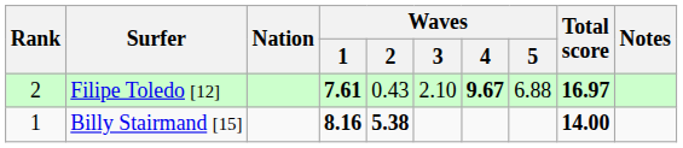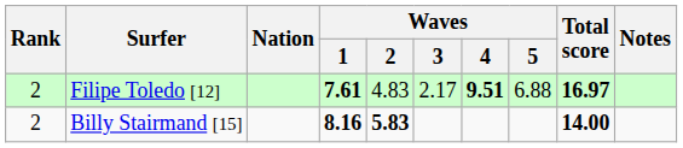 <table class="wikitable sortable" style="text-align:center">
 <tr>
 <th rowspan=2>Rank</th>
 <th rowspan=2>Surfer</th>
 <th rowspan=2>Nation</th>
 <th colspan=5>Waves</th>
 <th rowspan=2>Total<br>score</th>
 <th rowspan=2>Notes</th>
 </tr>
 <tr>
 <th>1</th>
 <th>2</th>
 <th>3</th>
 <th>4</th>
 <th>5</th>
 </tr>
 <tr bgcolor=ccffcc>
 <td>2</td>
 <td align=left><a href='#'>Filipe Toledo</a> <small>[12]</small></td>
 <td align=left></td>
 <td><strong>7.61</strong></td>
-<td>0.43</td>
-<td>2.10</td>
-<td><strong>9.67</strong></td>
+<td>4.83</td>
+<td>2.17</td>
+<td><strong>9.51</strong></td>
 <td>6.88</td>
 <td><strong>16.97</strong></td>
 <td></td>
 </tr>
 <tr>
-<td>1</td>
+<td>2</td>
 <td align=left><a href='#'>Billy Stairmand</a> <small>[15]</small></td>
 <td align=left></td>
 <td><strong>8.16</strong></td>
-<td><strong>5.38</strong></td>
+<td><strong>5.83</strong></td>
 <td></td>
 <td></td>
 <td></td>
 <td><strong>14.00</strong></td>
 <td></td>
 </tr>
 </table>
